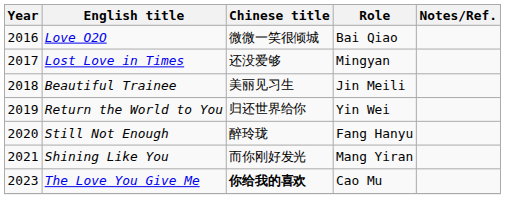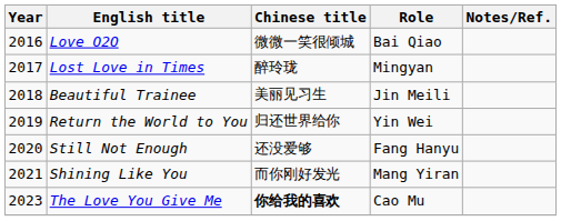 <table class="wikitable sortable">
 <tr>
 <th>Year</th>
 <th>English title</th>
 <th>Chinese title</th>
 <th>Role</th>
 <th>Notes/Ref.</th>
 </tr>
 <tr>
 <td>2016</td>
 <td><em><a href='#'>Love O2O</a></em></td>
 <td>微微一笑很倾城</td>
 <td>Bai Qiao</td>
 <td></td>
 </tr>
 <tr>
 <td>2017</td>
 <td><em><a href='#'>Lost Love in Times</a></em></td>
-<td>还没爱够</td>
+<td>醉玲珑</td>
 <td>Mingyan</td>
 <td></td>
 </tr>
 <tr>
 <td>2018</td>
 <td><em>Beautiful Trainee</em></td>
 <td>美丽见习生</td>
 <td>Jin Meili</td>
 <td></td>
 </tr>
 <tr>
 <td>2019</td>
 <td><em>Return the World to You</em></td>
 <td>归还世界给你</td>
 <td>Yin Wei</td>
 <td></td>
 </tr>
 <tr>
 <td>2020</td>
 <td><em>Still Not Enough</em></td>
-<td>醉玲珑</td>
+<td>还没爱够</td>
 <td>Fang Hanyu</td>
 <td></td>
 </tr>
 <tr>
 <td>2021</td>
 <td><em>Shining Like You</em></td>
 <td>而你刚好发光</td>
 <td>Mang Yiran</td>
 <td></td>
 </tr>
 <tr>
 <td>2023</td>
 <td><em><a href='#'>The Love You Give Me</a></em></td>
 <td><strong>你给我的喜欢</strong></td>
 <td>Cao Mu</td>
 <td></td>
 </tr>
 <tr>
 </tr>
 </table>
